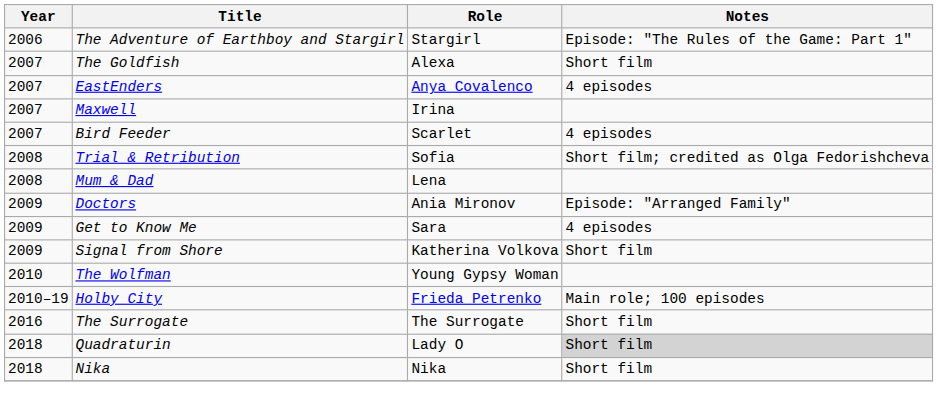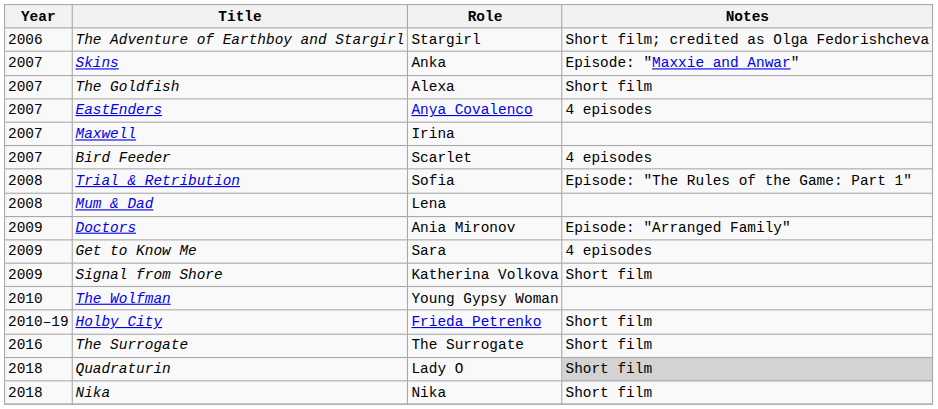 <table class="wikitable sortable">
 <tr>
 <th>Year</th>
 <th>Title</th>
 <th>Role</th>
 <th class="unsortable">Notes</th>
 </tr>
 <tr>
 <td>2006</td>
 <td><em>The Adventure of Earthboy and Stargirl</em></td>
 <td>Stargirl</td>
-<td>Episode: "The Rules of the Game: Part 1"</td>
+<td>Short film; credited as Olga Fedorishcheva</td>
+</tr>
+<tr>
+<td>2007</td>
+<td><em><a href='#'>Skins</a></em></td>
+<td>Anka</td>
+<td>Episode: "<a href='#'>Maxxie and Anwar</a>"</td>
 </tr>
 <tr>
 <td>2007</td>
 <td><em>The Goldfish</em></td>
 <td>Alexa</td>
 <td>Short film</td>
 </tr>
 <tr>
 <td>2007</td>
 <td><em><a href='#'>EastEnders</a></em></td>
 <td><a href='#'>Anya Covalenco</a></td>
 <td>4 episodes</td>
 </tr>
 <tr>
 <td>2007</td>
 <td><em><a href='#'>Maxwell</a></em></td>
 <td>Irina</td>
 <td></td>
 </tr>
 <tr>
 <td>2007</td>
 <td><em>Bird Feeder</em></td>
 <td>Scarlet</td>
 <td>4 episodes</td>
 </tr>
 <tr>
 <td>2008</td>
 <td><em><a href='#'>Trial & Retribution</a></em></td>
 <td>Sofia</td>
-<td>Short film; credited as Olga Fedorishcheva</td>
+<td>Episode: "The Rules of the Game: Part 1"</td>
 </tr>
 <tr>
 <td>2008</td>
 <td><em><a href='#'>Mum & Dad</a></em></td>
 <td>Lena</td>
 <td></td>
 </tr>
 <tr>
 <td>2009</td>
 <td><em><a href='#'>Doctors</a></em></td>
 <td>Ania Mironov</td>
 <td>Episode: "Arranged Family"</td>
 </tr>
 <tr>
 <td>2009</td>
 <td><em>Get to Know Me</em></td>
 <td>Sara</td>
 <td>4 episodes</td>
 </tr>
 <tr>
 <td>2009</td>
 <td><em>Signal from Shore</em></td>
 <td>Katherina Volkova</td>
 <td>Short film</td>
 </tr>
 <tr>
 <td>2010</td>
 <td><em><a href='#'>The Wolfman</a></em></td>
 <td>Young Gypsy Woman</td>
 <td></td>
 </tr>
 <tr>
 <td>2010–19</td>
 <td><em><a href='#'>Holby City</a></em></td>
 <td><a href='#'>Frieda Petrenko</a></td>
-<td>Main role; 100 episodes</td>
+<td>Short film</td>
 </tr>
 <tr>
 <td>2016</td>
 <td><em>The Surrogate</em></td>
 <td>The Surrogate</td>
 <td>Short film</td>
 </tr>
 <tr>
 <td>2018</td>
 <td><em>Quadraturin</em></td>
 <td>Lady O</td>
 <td style="background: lightgrey;">Short film</td>
 </tr>
 <tr>
 <td>2018</td>
 <td><em>Nika</em></td>
 <td>Nika</td>
 <td>Short film</td>
 </tr>
 <tr>
 </tr>
 </table>
